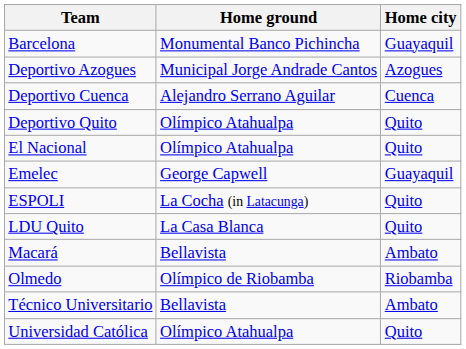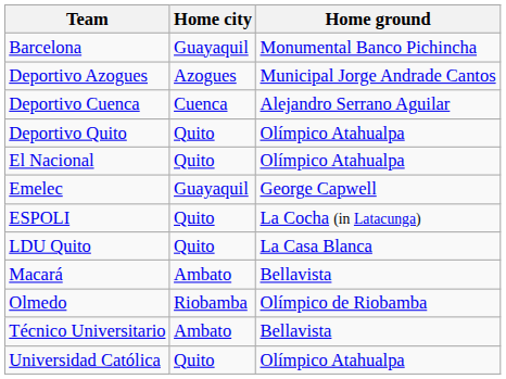 <table class="wikitable sortable">
 <tr>
 <th>Team</th>
+<th>Home city</th>
 <th>Home ground</th>
-<th>Home city</th>
 </tr>
 <tr>
 <td><a href='#'>Barcelona</a></td>
+<td><a href='#'>Guayaquil</a></td>
 <td><a href='#'>Monumental Banco Pichincha</a></td>
-<td><a href='#'>Guayaquil</a></td>
 </tr>
 <tr>
 <td><a href='#'>Deportivo Azogues</a></td>
+<td><a href='#'>Azogues</a></td>
 <td><a href='#'>Municipal Jorge Andrade Cantos</a></td>
-<td><a href='#'>Azogues</a></td>
 </tr>
 <tr>
 <td><a href='#'>Deportivo Cuenca</a></td>
+<td><a href='#'>Cuenca</a></td>
 <td><a href='#'>Alejandro Serrano Aguilar</a></td>
-<td><a href='#'>Cuenca</a></td>
 </tr>
 <tr>
 <td><a href='#'>Deportivo Quito</a></td>
+<td><a href='#'>Quito</a></td>
 <td><a href='#'>Olímpico Atahualpa</a></td>
-<td><a href='#'>Quito</a></td>
 </tr>
 <tr>
 <td><a href='#'>El Nacional</a></td>
+<td><a href='#'>Quito</a></td>
 <td><a href='#'>Olímpico Atahualpa</a></td>
-<td><a href='#'>Quito</a></td>
 </tr>
 <tr>
 <td><a href='#'>Emelec</a></td>
+<td><a href='#'>Guayaquil</a></td>
 <td><a href='#'>George Capwell</a></td>
-<td><a href='#'>Guayaquil</a></td>
 </tr>
 <tr>
 <td><a href='#'>ESPOLI</a></td>
+<td><a href='#'>Quito</a></td>
 <td><a href='#'>La Cocha</a> <small>(in <a href='#'>Latacunga</a>)</small></td>
-<td><a href='#'>Quito</a></td>
 </tr>
 <tr>
 <td><a href='#'>LDU Quito</a></td>
+<td><a href='#'>Quito</a></td>
 <td><a href='#'>La Casa Blanca</a></td>
-<td><a href='#'>Quito</a></td>
 </tr>
 <tr>
 <td><a href='#'>Macará</a></td>
+<td><a href='#'>Ambato</a></td>
 <td><a href='#'>Bellavista</a></td>
-<td><a href='#'>Ambato</a></td>
 </tr>
 <tr>
 <td><a href='#'>Olmedo</a></td>
+<td><a href='#'>Riobamba</a></td>
 <td><a href='#'>Olímpico de Riobamba</a></td>
-<td><a href='#'>Riobamba</a></td>
 </tr>
 <tr>
 <td><a href='#'>Técnico Universitario</a></td>
+<td><a href='#'>Ambato</a></td>
 <td><a href='#'>Bellavista</a></td>
-<td><a href='#'>Ambato</a></td>
 </tr>
 <tr>
 <td><a href='#'>Universidad Católica</a></td>
+<td><a href='#'>Quito</a></td>
 <td><a href='#'>Olímpico Atahualpa</a></td>
-<td><a href='#'>Quito</a></td>
 </tr>
 </table>
